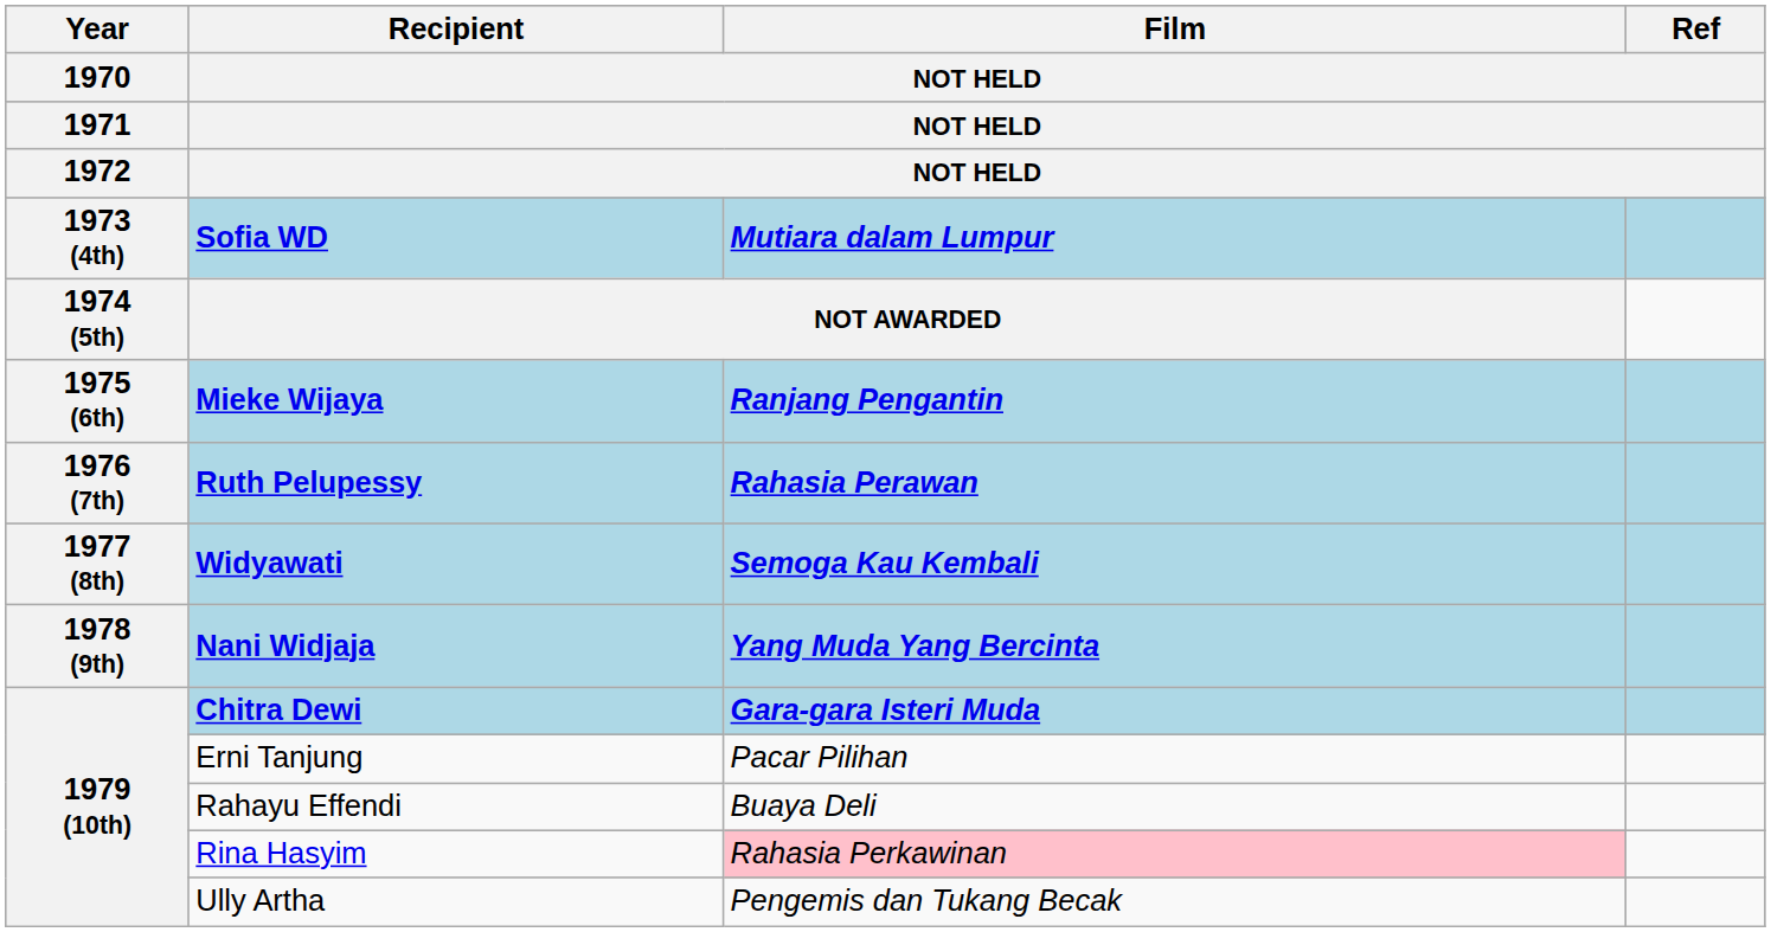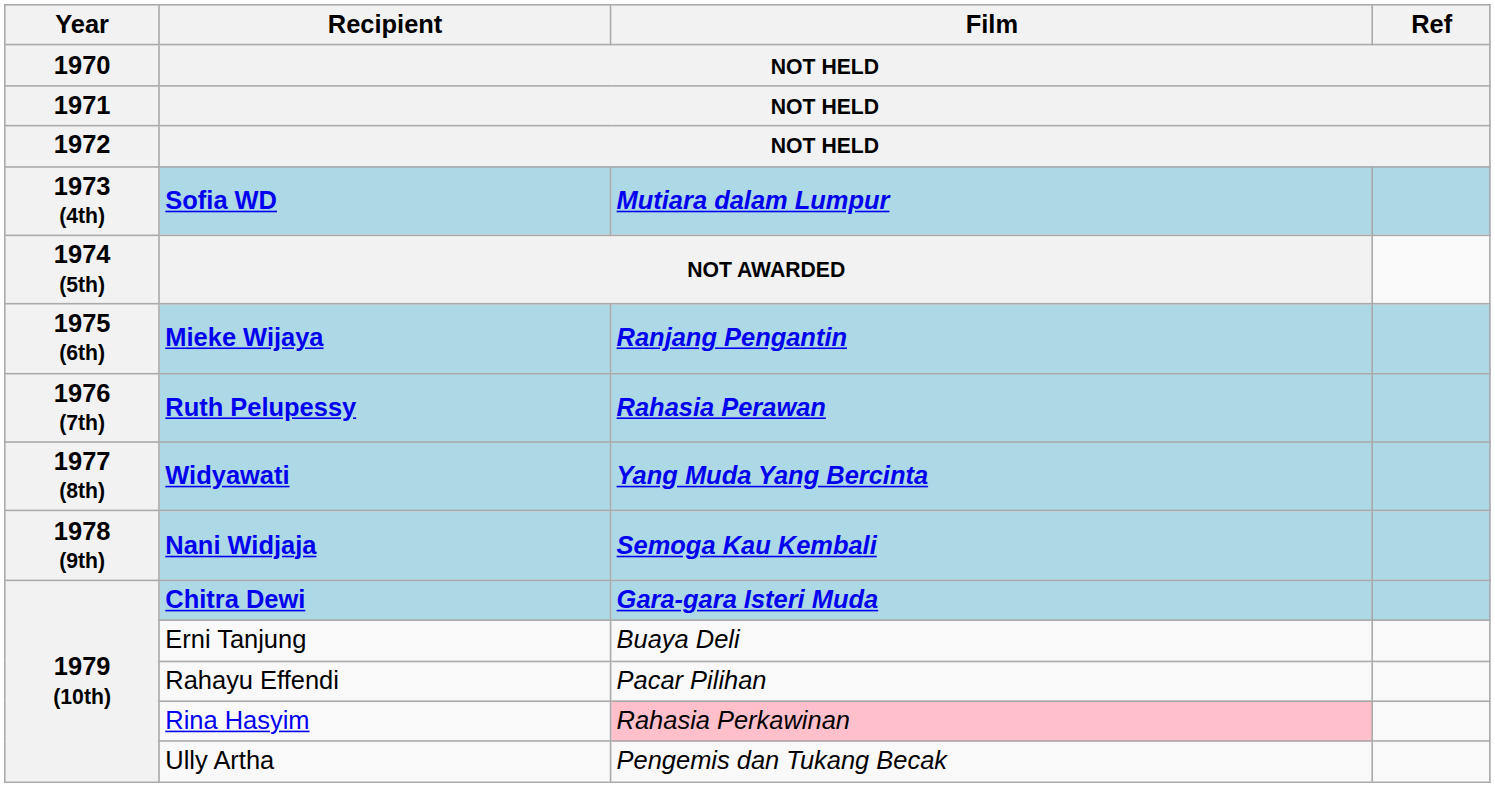 <table class="wikitable plainrowheaders sortable" style="width: 74%;">
 <tr>
 <th scope="col">Year</th>
 <th scope="col">Recipient</th>
 <th scope="col">Film</th>
 <th scope="col" class="unsortable">Ref</th>
 </tr>
 <tr>
 <th scope="row" style="text-align:center;">1970</th>
 <th colspan="3" scope="row"><small>NOT HELD</small></th>
 </tr>
 <tr>
 <th scope="row" style="text-align:center;">1971</th>
 <th colspan="3" scope="row"><small>NOT HELD</small></th>
 </tr>
 <tr>
 <th scope="row" style="text-align:center;">1972</th>
 <th colspan="3" scope="row"><small>NOT HELD</small></th>
 </tr>
 <tr>
 <th scope="row" style="text-align:center;"><strong>1973</strong><br><small>(4th)</small></th>
 <td scope="row" style="background:lightblue;"><strong><a href='#'>Sofia WD</a></strong></td>
 <td style="background:lightblue;"><strong><em><a href='#'>Mutiara dalam Lumpur</a></em></strong></td>
 <td style="background:lightblue;"></td>
 </tr>
 <tr>
 <th scope="row" style="text-align:center;"><strong>1974</strong><br><small>(5th)</small></th>
 <th colspan="2" scope="row"><small>NOT AWARDED</small></th>
 <td></td>
 </tr>
 <tr>
 <th scope="row" style="text-align:center;"><strong>1975</strong><br><small>(6th)</small></th>
 <td scope="row" style="background:lightblue;"><strong><a href='#'>Mieke Wijaya</a></strong></td>
 <td style="background:lightblue;"><strong><em><a href='#'>Ranjang Pengantin</a></em></strong></td>
 <td style="background:lightblue;"></td>
 </tr>
 <tr>
 <th scope="row" style="text-align:center;"><strong>1976</strong><br><small>(7th)</small></th>
 <td scope="row" style="background:lightblue;"><strong><a href='#'>Ruth Pelupessy</a></strong></td>
 <td style="background:lightblue;"><strong><em><a href='#'>Rahasia Perawan</a></em></strong></td>
 <td style="background:lightblue;"></td>
 </tr>
 <tr>
 <th scope="row" style="text-align:center;"><strong>1977</strong><br><small>(8th)</small></th>
 <td scope="row" style="background:lightblue;"><strong><a href='#'>Widyawati</a></strong></td>
-<td style="background:lightblue;"><strong><em><a href='#'>Semoga Kau Kembali</a></em></strong></td>
+<td style="background:lightblue;"><strong><em><a href='#'>Yang Muda Yang Bercinta</a></em></strong></td>
 <td style="background:lightblue;"></td>
 </tr>
 <tr>
 <th scope="row" style="text-align:center;"><strong>1978</strong><br><small>(9th)</small></th>
 <td scope="row" style="background:lightblue;"><strong><a href='#'>Nani Widjaja</a></strong></td>
-<td style="background:lightblue;"><strong><em><a href='#'>Yang Muda Yang Bercinta</a></em></strong></td>
+<td style="background:lightblue;"><strong><em><a href='#'>Semoga Kau Kembali</a></em></strong></td>
 <td style="background:lightblue;"></td>
 </tr>
 <tr>
 <th scope="row" rowspan="5" style="text-align:center;"><strong>1979</strong><br><small>(10th)</small></th>
 <td scope="row" style="background:lightblue;"><strong><a href='#'>Chitra Dewi</a></strong></td>
 <td style="background:lightblue;"><strong><em><a href='#'>Gara-gara Isteri Muda</a></em></strong></td>
 <td style="background:lightblue;"></td>
 </tr>
 <tr>
 <td scope="row">Erni Tanjung</td>
-<td><em>Pacar Pilihan</em></td>
+<td><em>Buaya Deli</em></td>
 <td></td>
 </tr>
 <tr>
 <td scope="row">Rahayu Effendi</td>
-<td><em>Buaya Deli</em></td>
+<td><em>Pacar Pilihan</em></td>
 <td></td>
 </tr>
 <tr>
 <td scope="row"><a href='#'>Rina Hasyim</a></td>
 <td style="background: pink;"><em>Rahasia Perkawinan</em></td>
 <td></td>
 </tr>
 <tr>
 <td scope="row">Ully Artha</td>
 <td><em>Pengemis dan Tukang Becak</em></td>
 <td></td>
 </tr>
 </table>
